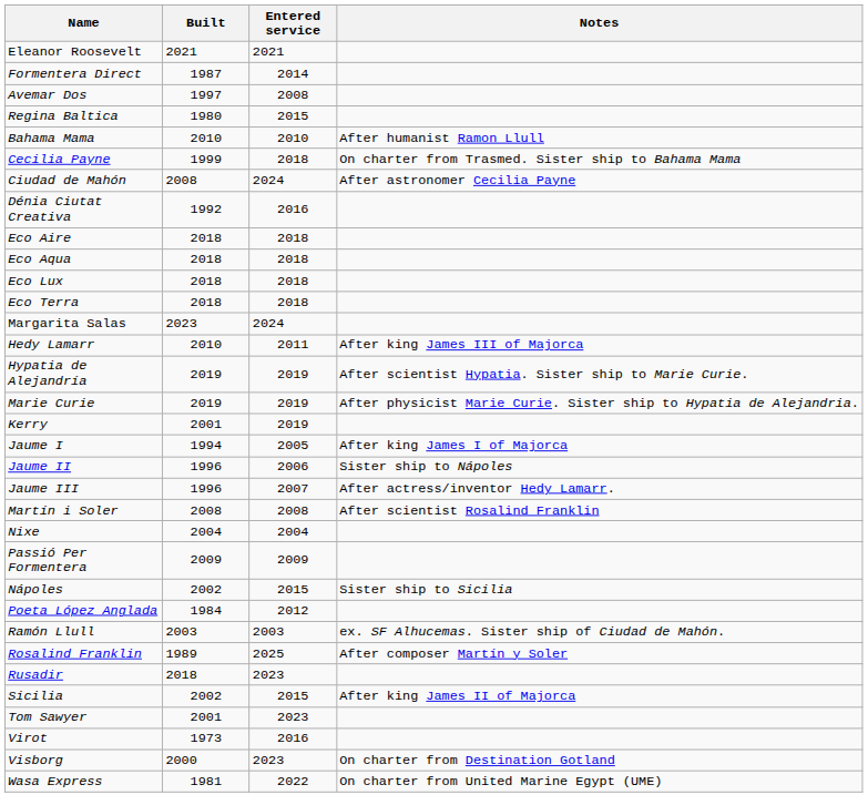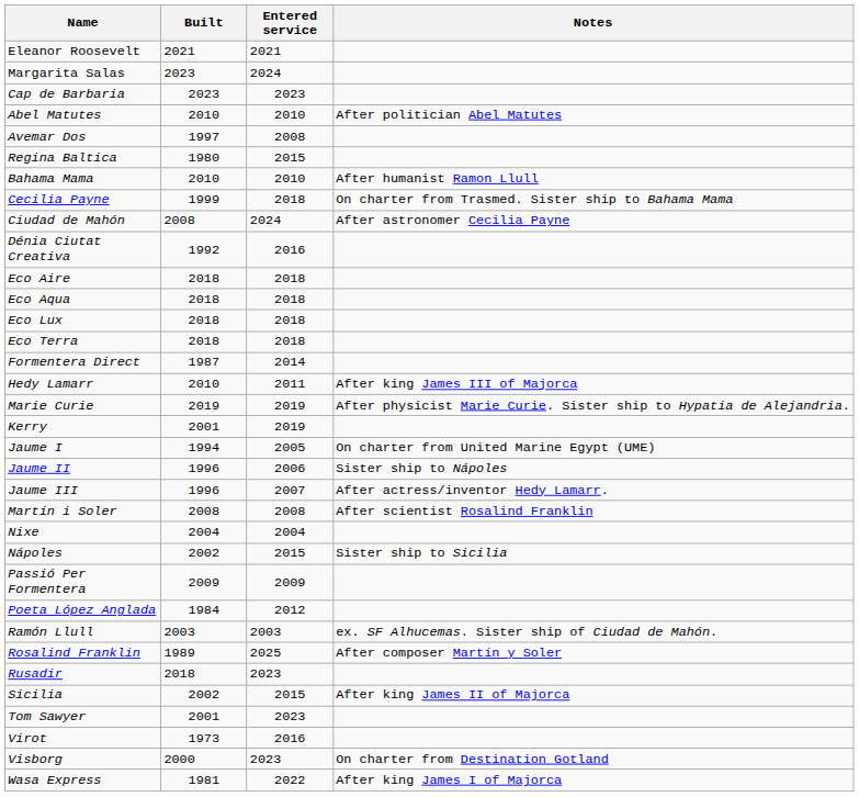 <table class="wikitable sortable col2center col3center" border="1">
 <tr>
 <th scope="col" width="150pt">Name</th>
 <th scope="col" width="80pt">Built</th>
 <th scope="col" width="80pt">Entered service</th>
 <th class="unsortable">Notes</th>
 </tr>
 <tr>
 <td>Eleanor Roosevelt</td>
 <td>2021</td>
 <td>2021</td>
 <td></td>
 </tr>
 <tr>
-<td><em>Formentera Direct</em></td>
-<td align="Center">1987</td>
-<td align="Center">2014</td>
+<td>Margarita Salas</td>
+<td>2023</td>
+<td>2024</td>
 <td></td>
+</tr>
+<tr>
+<td><em>Cap de Barbaria</em></td>
+<td align="Center">2023</td>
+<td align="Center">2023</td>
+<td></td>
+</tr>
+<tr>
+<td><em>Abel Matutes</em></td>
+<td align="Center">2010</td>
+<td align="Center">2010</td>
+<td>After politician <a href='#'>Abel Matutes</a></td>
 </tr>
 <tr>
 <td><em>Avemar Dos</em></td>
 <td align="Center">1997</td>
 <td align="Center">2008</td>
 <td></td>
 </tr>
 <tr>
 <td><em>Regina Baltica</em></td>
 <td align="Center">1980</td>
 <td align="Center">2015</td>
 <td></td>
 </tr>
 <tr>
 <td><em>Bahama Mama</em></td>
 <td align="Center">2010</td>
 <td align="Center">2010</td>
 <td>After humanist <a href='#'>Ramon Llull</a></td>
 </tr>
 <tr>
 <td><a href='#'><em>Cecilia Payne</em></a></td>
 <td align="Center">1999</td>
 <td align="Center">2018</td>
 <td>On charter from Trasmed. Sister ship to <em>Bahama Mama</em></td>
 </tr>
 <tr>
 <td><em>Ciudad de Mahón</em></td>
 <td>2008</td>
 <td>2024</td>
 <td>After astronomer <a href='#'>Cecilia Payne</a></td>
 </tr>
 <tr>
 <td><em>Dénia Ciutat Creativa</em></td>
 <td align="Center">1992</td>
 <td align="Center">2016</td>
 <td></td>
 </tr>
 <tr>
 <td><em>Eco Aire</em></td>
 <td align="Center">2018</td>
 <td align="Center">2018</td>
 <td></td>
 </tr>
 <tr>
 <td><em>Eco Aqua</em></td>
 <td align="Center">2018</td>
 <td align="Center">2018</td>
 <td></td>
 </tr>
 <tr>
 <td><em>Eco Lux</em></td>
 <td align="Center">2018</td>
 <td align="Center">2018</td>
 <td></td>
 </tr>
 <tr>
 <td><em>Eco Terra</em></td>
 <td align="Center">2018</td>
 <td align="Center">2018</td>
 <td></td>
 </tr>
 <tr>
-<td>Margarita Salas</td>
-<td>2023</td>
-<td>2024</td>
+<td><em>Formentera Direct</em></td>
+<td align="Center">1987</td>
+<td align="Center">2014</td>
 <td></td>
 </tr>
 <tr>
 <td><em>Hedy Lamarr</em></td>
 <td align="Center">2010</td>
 <td align="Center">2011</td>
 <td>After king <a href='#'>James III of Majorca</a></td>
-</tr>
-<tr>
-<td><em>Hypatia de Alejandría</em></td>
-<td align="Center">2019</td>
-<td align="Center">2019</td>
-<td>After scientist <a href='#'>Hypatia</a>. Sister ship to <em>Marie Curie</em>.</td>
 </tr>
 <tr>
 <td><em>Marie Curie</em></td>
 <td align="Center">2019</td>
 <td align="Center">2019</td>
 <td>After physicist <a href='#'>Marie Curie</a>. Sister ship to <em>Hypatia de Alejandria</em>.</td>
 </tr>
 <tr>
 <td><em>Kerry</em></td>
 <td align="Center">2001</td>
 <td align="Center">2019</td>
 <td></td>
 </tr>
 <tr>
 <td><em>Jaume I</em></td>
 <td align="Center">1994</td>
 <td align="Center">2005</td>
-<td>After king <a href='#'>James I of Majorca</a></td>
+<td>On charter from United Marine Egypt (UME)</td>
 </tr>
 <tr>
 <td><a href='#'><em>Jaume II</em></a></td>
 <td align="Center">1996</td>
 <td align="Center">2006</td>
 <td>Sister ship to <em>Nápoles</em></td>
 </tr>
 <tr>
 <td><em>Jaume III</em></td>
 <td align="Center">1996</td>
 <td align="Center">2007</td>
 <td>After actress/inventor <a href='#'>Hedy Lamarr</a>.</td>
 </tr>
 <tr>
 <td><em>Martín i Soler</em></td>
 <td align="Center">2008</td>
 <td align="Center">2008</td>
 <td>After scientist <a href='#'>Rosalind Franklin</a></td>
 </tr>
 <tr>
 <td><em>Nixe</em></td>
 <td align="Center">2004</td>
 <td align="Center">2004</td>
 <td></td>
 </tr>
 <tr>
+<td><em>Nápoles</em></td>
+<td align="Center">2002</td>
+<td align="Center">2015</td>
+<td>Sister ship to <em>Sicilia</em></td>
+</tr>
+<tr>
 <td><em>Passió Per Formentera</em></td>
 <td align="Center">2009</td>
 <td align="Center">2009</td>
 <td></td>
-</tr>
-<tr>
-<td><em>Nápoles</em></td>
-<td align="Center">2002</td>
-<td align="Center">2015</td>
-<td>Sister ship to <em>Sicilia</em></td>
 </tr>
 <tr>
 <td><a href='#'><em>Poeta López Anglada</em></a></td>
 <td align="Center">1984</td>
 <td align="Center">2012</td>
 <td></td>
 </tr>
 <tr>
 <td><em>Ramón Llull</em></td>
 <td>2003</td>
 <td>2003</td>
 <td>ex. <em>SF Alhucemas</em>. Sister ship of <em>Ciudad de Mahón</em>.</td>
 </tr>
 <tr>
 <td><a href='#'><em>Rosalind Franklin</em></a></td>
 <td>1989</td>
 <td>2025</td>
 <td>After composer <a href='#'>Martín y Soler</a></td>
 </tr>
 <tr>
 <td><em><a href='#'>Rusadir</a></em></td>
 <td>2018</td>
 <td>2023</td>
 <td></td>
 </tr>
 <tr>
 <td><em>Sicilia</em></td>
 <td align="Center">2002</td>
 <td align="Center">2015</td>
 <td>After king <a href='#'>James II of Majorca</a></td>
 </tr>
 <tr>
 <td><em>Tom Sawyer</em></td>
 <td align="Center">2001</td>
 <td align="Center">2023</td>
 <td></td>
 </tr>
 <tr>
 <td><em>Virot</em></td>
 <td align="Center">1973</td>
 <td align="Center">2016</td>
 <td></td>
 </tr>
 <tr>
 <td><em>Visborg</em></td>
 <td>2000</td>
 <td>2023</td>
 <td>On charter from <a href='#'>Destination Gotland</a></td>
 </tr>
 <tr>
 <td><em>Wasa Express</em></td>
 <td align="Center">1981</td>
 <td align="Center">2022</td>
-<td>On charter from United Marine Egypt (UME)</td>
+<td>After king <a href='#'>James I of Majorca</a></td>
 </tr>
 </table>
